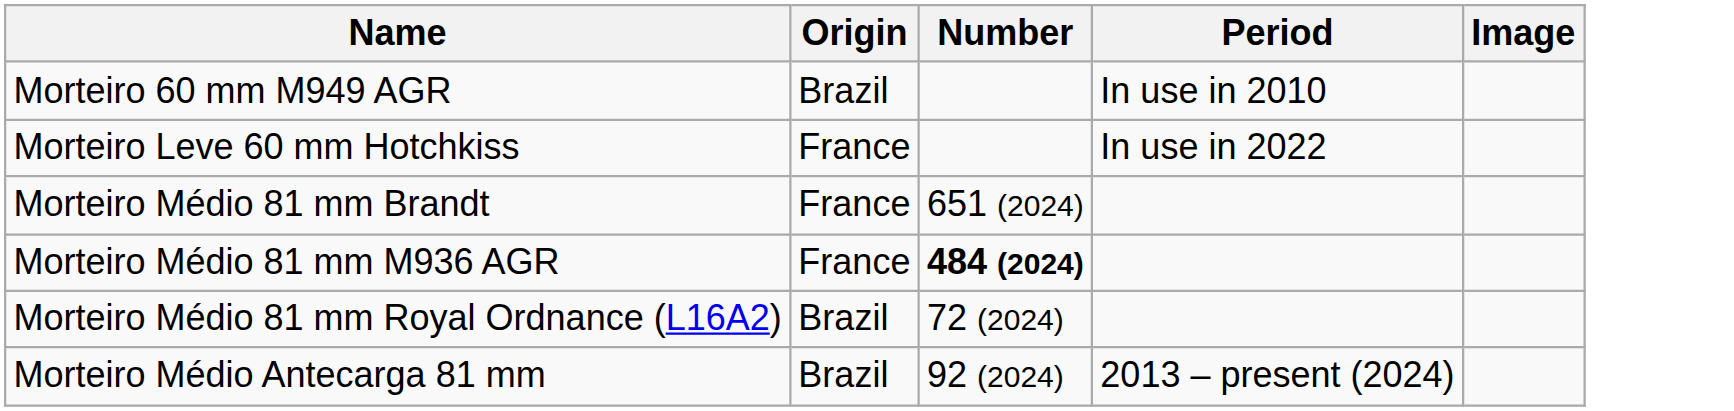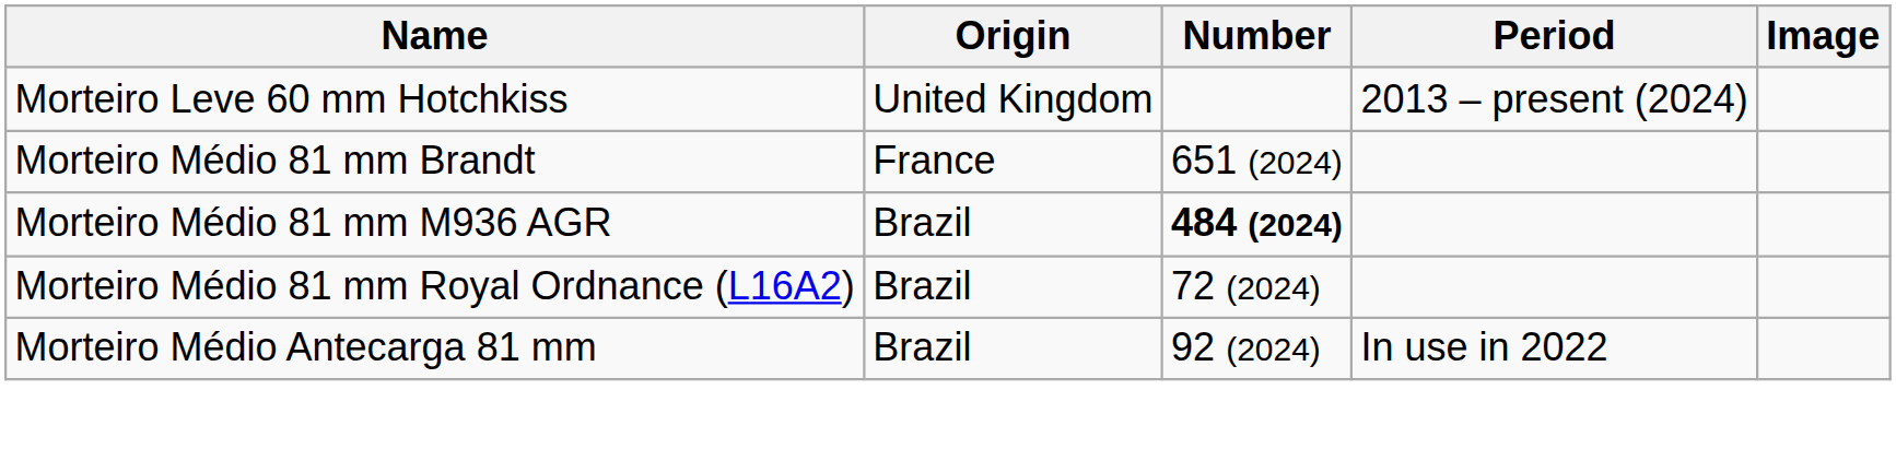 <table class="wikitable mw-collapsible mw-collapsed">
 <tr>
 <th>Name</th>
 <th>Origin</th>
 <th>Number</th>
 <th>Period</th>
 <th>Image</th>
 </tr>
 <tr>
-<td>Morteiro 60 mm M949 AGR</td>
-<td>Brazil</td>
+<td>Morteiro Leve 60 mm Hotchkiss</td>
+<td>United Kingdom</td>
 <td></td>
-<td>In use in 2010</td>
-<td></td>
-</tr>
-<tr>
-<td>Morteiro Leve 60 mm Hotchkiss</td>
-<td>France</td>
-<td></td>
-<td>In use in 2022</td>
+<td>2013 – present (2024)</td>
 <td></td>
 </tr>
 <tr>
 <td>Morteiro Médio 81 mm Brandt</td>
 <td>France</td>
 <td>651 <small>(2024)</small></td>
 <td></td>
 <td></td>
 </tr>
 <tr>
 <td>Morteiro Médio 81 mm M936 AGR</td>
-<td>France</td>
+<td>Brazil</td>
 <td><strong>484 <small>(2024)</small></strong></td>
 <td></td>
 <td></td>
 </tr>
 <tr>
 <td>Morteiro Médio 81 mm Royal Ordnance (<a href='#'>L16A2</a>)</td>
 <td>Brazil</td>
 <td>72 <small>(2024)</small></td>
 <td></td>
 <td></td>
 </tr>
 <tr>
 <td>Morteiro Médio Antecarga 81 mm</td>
 <td>Brazil</td>
 <td>92 <small>(2024)</small></td>
-<td>2013 – present (2024)</td>
+<td>In use in 2022</td>
 <td></td>
 </tr>
 </table>
